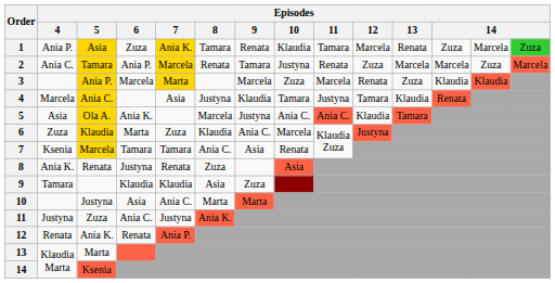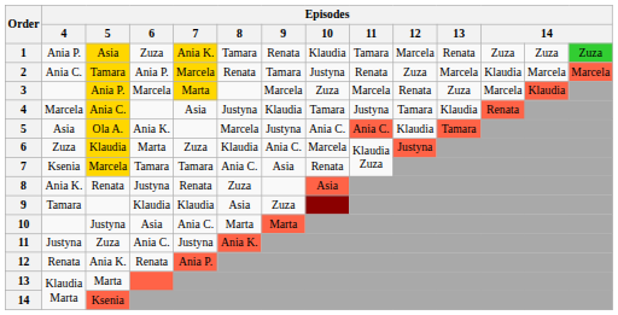 <table class="wikitable" style="text-align:center; font-size:92%">
 <tr>
 <th rowspan=2>Order</th>
 <th colspan=14>Episodes</th>
 </tr>
 <tr>
 <th>4</th>
 <th>5</th>
 <th>6</th>
 <th>7</th>
 <th>8</th>
 <th>9</th>
 <th>10</th>
 <th>11</th>
 <th>12</th>
 <th>13</th>
 <th colspan=3>14</th>
 </tr>
 <tr>
 <th>1</th>
 <td>Ania P.</td>
 <td bgcolor="gold">Asia</td>
 <td>Zuza</td>
 <td bgcolor="gold">Ania K.</td>
 <td>Tamara</td>
 <td>Renata</td>
 <td>Klaudia</td>
 <td>Tamara</td>
 <td>Marcela</td>
 <td>Renata</td>
 <td>Zuza</td>
-<td>Marcela</td>
+<td>Zuza</td>
 <td bgcolor="limegreen">Zuza</td>
 </tr>
 <tr>
 <th>2</th>
 <td>Ania C.</td>
 <td bgcolor="gold">Tamara</td>
 <td>Ania P.</td>
 <td bgcolor="gold">Marcela</td>
 <td>Renata</td>
 <td>Tamara</td>
 <td>Justyna</td>
 <td>Renata</td>
 <td>Zuza</td>
 <td>Marcela</td>
+<td>Klaudia</td>
 <td>Marcela</td>
-<td>Zuza</td>
 <td bgcolor="tomato">Marcela</td>
 </tr>
 <tr>
 <th>3</th>
 <td></td>
 <td bgcolor="gold">Ania P.</td>
 <td>Marcela</td>
 <td bgcolor="gold">Marta</td>
 <td></td>
 <td>Marcela</td>
 <td>Zuza</td>
 <td>Marcela</td>
 <td>Renata</td>
 <td>Zuza</td>
-<td>Klaudia</td>
+<td>Marcela</td>
 <td bgcolor="tomato">Klaudia</td>
 <td style="background:darkgrey;" colspan="11"></td>
 </tr>
 <tr>
 <th>4</th>
 <td>Marcela</td>
 <td bgcolor="gold">Ania C.</td>
 <td></td>
 <td>Asia</td>
 <td>Justyna</td>
 <td>Klaudia</td>
 <td>Tamara</td>
 <td>Justyna</td>
 <td>Tamara</td>
 <td>Klaudia</td>
 <td style="background:tomato;">Renata</td>
 <td style="background:darkgrey;" colspan="11"></td>
 </tr>
 <tr>
 <th>5</th>
 <td>Asia</td>
 <td bgcolor="gold">Ola A.</td>
 <td>Ania K.</td>
 <td></td>
 <td>Marcela</td>
 <td>Justyna</td>
 <td>Ania C.</td>
 <td bgcolor="tomato">Ania C.</td>
 <td>Klaudia</td>
 <td style="background:tomato;">Tamara</td>
 <td style="background:darkgrey;" colspan="11"></td>
 </tr>
 <tr>
 <th>6</th>
 <td>Zuza</td>
 <td bgcolor="gold">Klaudia</td>
 <td>Marta</td>
 <td>Zuza</td>
 <td>Klaudia</td>
 <td>Ania C.</td>
 <td>Marcela</td>
 <td rowspan="2">Klaudia<br>Zuza</td>
 <td style="background:tomato;">Justyna</td>
 <td style="background:darkgrey;" colspan="11"></td>
 </tr>
 <tr>
 <th>7</th>
 <td>Ksenia</td>
 <td bgcolor="gold">Marcela</td>
 <td>Tamara</td>
 <td>Tamara</td>
 <td>Ania C.</td>
 <td>Asia</td>
 <td>Renata</td>
 <td style="background:darkgrey;" colspan="11"></td>
 </tr>
 <tr>
 <th>8</th>
 <td>Ania K.</td>
 <td>Renata</td>
 <td>Justyna</td>
 <td>Renata</td>
 <td>Zuza</td>
 <td></td>
 <td style="background:tomato;">Asia</td>
 <td style="background:darkgrey;" colspan="11"></td>
 </tr>
 <tr>
 <th>9</th>
 <td>Tamara</td>
 <td></td>
 <td>Klaudia</td>
 <td>Klaudia</td>
 <td>Asia</td>
 <td>Zuza</td>
 <td bgcolor="darkred"><span></span></td>
 <td style="background:darkgrey;" colspan="11"></td>
 </tr>
 <tr>
 <th>10</th>
 <td></td>
 <td>Justyna</td>
 <td>Asia</td>
 <td>Ania C.</td>
 <td>Marta</td>
 <td bgcolor="tomato">Marta</td>
 <td style="background:darkgrey;" colspan="11"></td>
 </tr>
 <tr>
 <th>11</th>
 <td>Justyna</td>
 <td>Zuza</td>
 <td>Ania C.</td>
 <td>Justyna</td>
 <td bgcolor="tomato">Ania K.</td>
 <td style="background:darkgrey;" colspan="11"></td>
 </tr>
 <tr>
 <th>12</th>
 <td>Renata</td>
 <td>Ania K.</td>
 <td>Renata</td>
 <td bgcolor="tomato">Ania P.</td>
 <td style="background:darkgrey;" colspan="11"></td>
 </tr>
 <tr>
 <th>13</th>
 <td rowspan="2">Klaudia<br>Marta</td>
 <td>Marta</td>
 <td bgcolor="tomato"></td>
 <td style="background:darkgrey;" colspan="12"></td>
 </tr>
 <tr>
 <th>14</th>
 <td bgcolor="tomato">Ksenia</td>
 <td style="background:darkgrey;" colspan="13"></td>
 </tr>
 </table>
